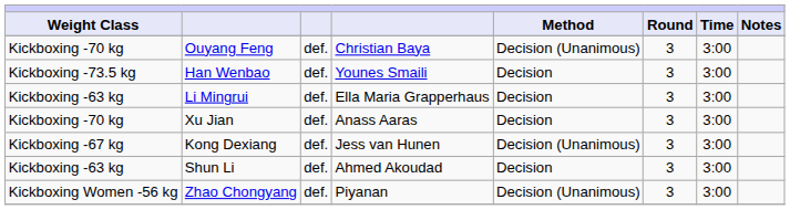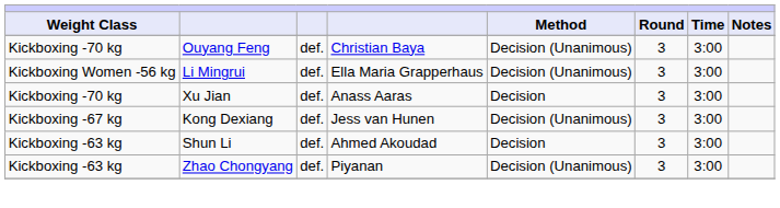 <table class="wikitable" style="font-size: 80%;">
 <tr>
 <th colspan="8" style="background-color: #ccf; color: #000080; text-align: center;"></th>
 </tr>
 <tr>
 <th colspan="1" style="background-color: #E6E8FA; color: #000000; text-align: center;">Weight Class</th>
 <th colspan="1" style="background-color: #E6E8FA; color: #000000; text-align: center;"></th>
 <th colspan="1" style="background-color: #E6E8FA; color: #000000; text-align: center;"></th>
 <th colspan="1" style="background-color: #E6E8FA; color: #000000; text-align: center;"></th>
 <th colspan="1" style="background-color: #E6E8FA; color: #000000; text-align: center;">Method</th>
 <th colspan="1" style="background-color: #E6E8FA; color: #000000; text-align: center;">Round</th>
 <th colspan="1" style="background-color: #E6E8FA; color: #000000; text-align: center;">Time</th>
 <th colspan="1" style="background-color: #E6E8FA; color: #000000; text-align: center;">Notes</th>
 </tr>
 <tr>
 </tr>
 <tr>
 <td>Kickboxing -70 kg</td>
 <td> <a href='#'>Ouyang Feng</a></td>
 <td align=center>def.</td>
 <td> <a href='#'>Christian Baya</a></td>
 <td>Decision (Unanimous)</td>
 <td align=center>3</td>
 <td align=center>3:00</td>
 <td></td>
 </tr>
 <tr>
-<td>Kickboxing -73.5 kg</td>
-<td> <a href='#'>Han Wenbao</a></td>
-<td align=center>def.</td>
-<td> <a href='#'>Younes Smaili</a></td>
-<td>Decision</td>
-<td align=center>3</td>
-<td align=center>3:00</td>
-<td></td>
-</tr>
-<tr>
-<td>Kickboxing -63 kg</td>
+<td>Kickboxing Women -56 kg</td>
 <td> <a href='#'>Li Mingrui</a></td>
 <td align=center>def.</td>
 <td> Ella Maria Grapperhaus</td>
-<td>Decision</td>
+<td>Decision (Unanimous)</td>
 <td align=center>3</td>
 <td align=center>3:00</td>
 <td></td>
 </tr>
 <tr>
 <td>Kickboxing -70 kg</td>
 <td> Xu Jian</td>
 <td align=center>def.</td>
 <td> Anass Aaras</td>
 <td>Decision</td>
 <td align=center>3</td>
 <td align=center>3:00</td>
 <td></td>
 </tr>
 <tr>
 <td>Kickboxing -67 kg</td>
 <td> Kong Dexiang</td>
 <td align=center>def.</td>
 <td> Jess van Hunen</td>
 <td>Decision (Unanimous)</td>
 <td align=center>3</td>
 <td align=center>3:00</td>
 <td></td>
 </tr>
 <tr>
 <td>Kickboxing -63 kg</td>
 <td> Shun Li</td>
 <td align=center>def.</td>
 <td> Ahmed Akoudad</td>
 <td>Decision</td>
 <td align=center>3</td>
 <td align=center>3:00</td>
 <td></td>
 </tr>
 <tr>
-<td>Kickboxing Women -56 kg</td>
+<td>Kickboxing -63 kg</td>
 <td> <a href='#'>Zhao Chongyang</a></td>
 <td align=center>def.</td>
 <td> Piyanan</td>
 <td>Decision (Unanimous)</td>
 <td align=center>3</td>
 <td align=center>3:00</td>
 <td></td>
 </tr>
 <tr>
 </tr>
 </table>
